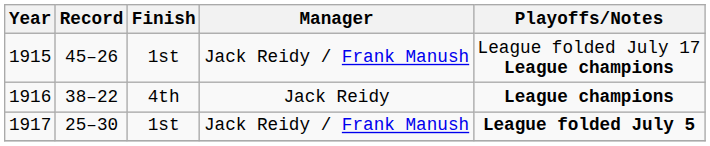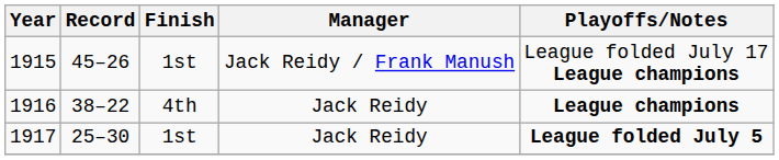 <table class="wikitable" style="text-align:center">
 <tr>
 <th>Year</th>
 <th>Record</th>
 <th>Finish</th>
 <th>Manager</th>
 <th>Playoffs/Notes</th>
 </tr>
 <tr align=center>
 <td>1915</td>
 <td>45–26</td>
 <td>1st</td>
 <td>Jack Reidy / <a href='#'>Frank Manush</a></td>
 <td>League folded July 17<br><strong>League champions</strong></td>
 </tr>
 <tr align=center>
 <td>1916</td>
 <td>38–22</td>
 <td>4th</td>
 <td>Jack Reidy</td>
 <td><strong>League champions</strong></td>
 </tr>
 <tr align=center>
 <td>1917</td>
 <td>25–30</td>
 <td>1st</td>
-<td>Jack Reidy / <a href='#'>Frank Manush</a></td>
+<td>Jack Reidy</td>
 <td><strong>League folded July 5</strong></td>
 </tr>
 <tr align=center>
 </tr>
 </table>
